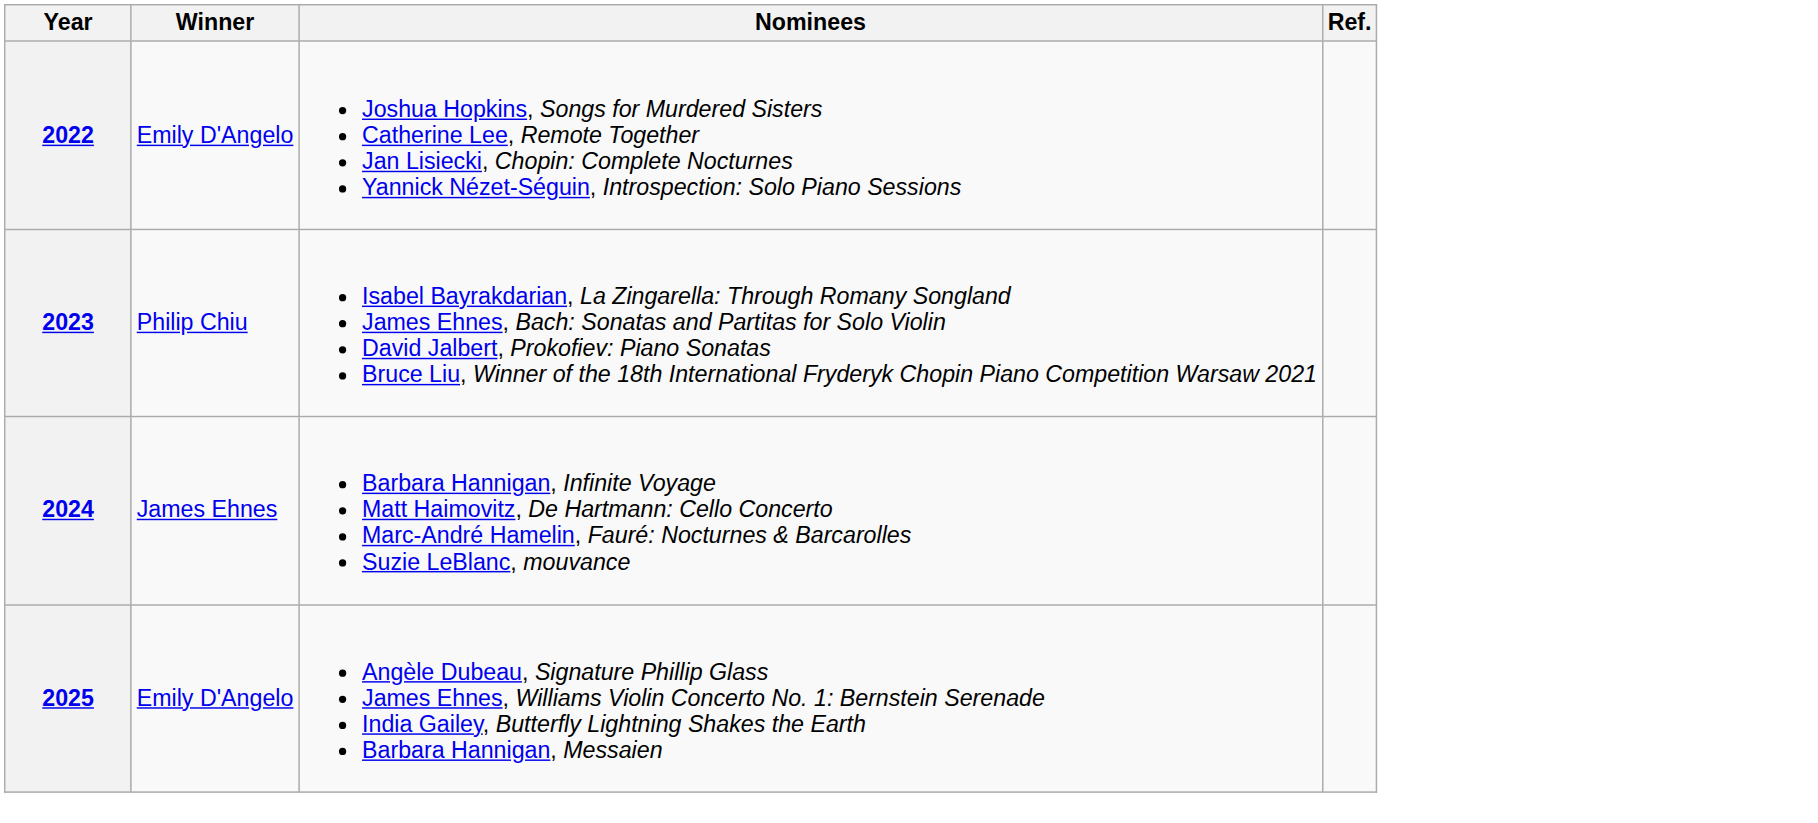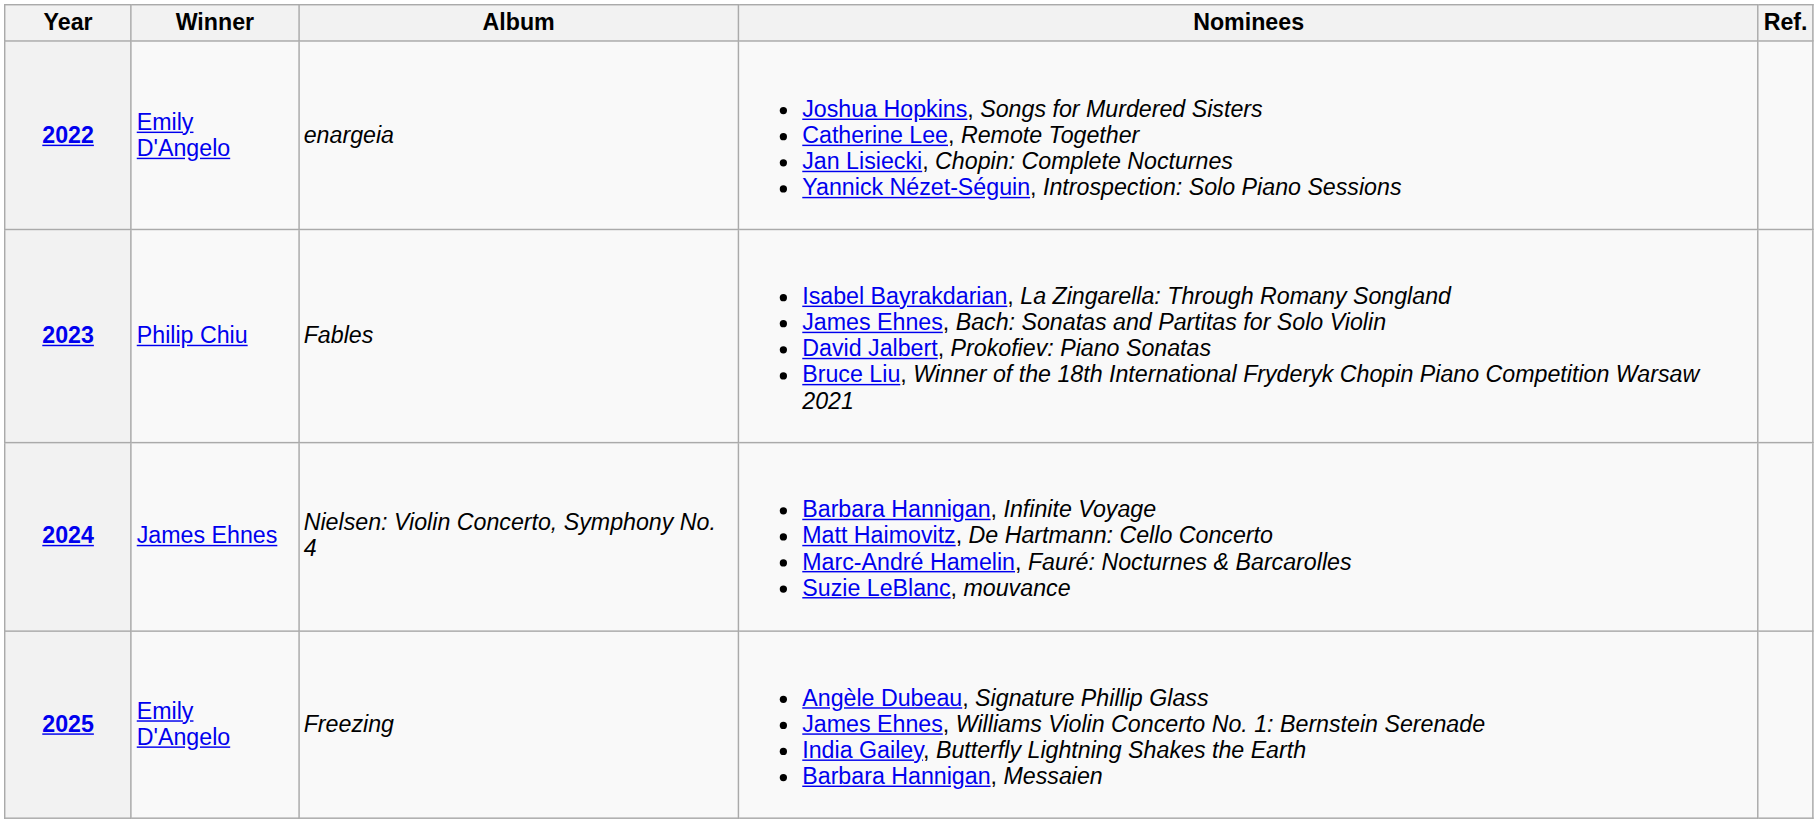 <table class="wikitable sortable">
 <tr>
 <th scope="col" style="width:5em;">Year</th>
 <th scope="col">Winner</th>
+<th scope="col">Album</th>
 <th scope="col" class="unsortable">Nominees</th>
 <th scope="col" class="unsortable">Ref.</th>
 </tr>
 <tr>
 <th style="text-align:center;" scope="row"><a href='#'>2022</a></th>
 <td><a href='#'>Emily D'Angelo</a></td>
+<td><em>enargeia</em></td>
 <td><br><ul><li><a href='#'>Joshua Hopkins</a>, <em>Songs for Murdered Sisters</em></li><li><a href='#'>Catherine Lee</a>, <em>Remote Together</em></li><li><a href='#'>Jan Lisiecki</a>, <em>Chopin: Complete Nocturnes</em></li><li><a href='#'>Yannick Nézet-Séguin</a>, <em>Introspection: Solo Piano Sessions</em></li></ul></td>
 <td align="center"></td>
 </tr>
 <tr>
 <th style="text-align:center;" scope="row"><a href='#'>2023</a></th>
 <td><a href='#'>Philip Chiu</a></td>
+<td><em>Fables</em></td>
 <td><br><ul><li><a href='#'>Isabel Bayrakdarian</a>, <em>La Zingarella: Through Romany Songland</em></li><li><a href='#'>James Ehnes</a>, <em>Bach: Sonatas and Partitas for Solo Violin</em></li><li><a href='#'>David Jalbert</a>, <em>Prokofiev: Piano Sonatas</em></li><li><a href='#'>Bruce Liu</a>, <em>Winner of the 18th International Fryderyk Chopin Piano Competition Warsaw 2021</em></li></ul></td>
 <td align="center"></td>
 </tr>
 <tr>
 <th scope="row"><a href='#'>2024</a></th>
 <td><a href='#'>James Ehnes</a></td>
+<td><em>Nielsen: Violin Concerto, Symphony No. 4</em></td>
 <td><br><ul><li><a href='#'>Barbara Hannigan</a>, <em>Infinite Voyage</em></li><li><a href='#'>Matt Haimovitz</a>, <em>De Hartmann: Cello Concerto</em></li><li><a href='#'>Marc-André Hamelin</a>, <em>Fauré: Nocturnes & Barcarolles</em></li><li><a href='#'>Suzie LeBlanc</a>, <em>mouvance</em></li></ul></td>
 <td align="center"></td>
 </tr>
 <tr>
 <th scope="row"><a href='#'>2025</a></th>
 <td><a href='#'>Emily D'Angelo</a></td>
+<td><em>Freezing</em></td>
 <td><br><ul><li><a href='#'>Angèle Dubeau</a>, <em>Signature Phillip Glass</em></li><li><a href='#'>James Ehnes</a>, <em>Williams Violin Concerto No. 1: Bernstein Serenade</em></li><li><a href='#'>India Gailey</a>, <em>Butterfly Lightning Shakes the Earth</em></li><li><a href='#'>Barbara Hannigan</a>, <em>Messaien</em></li></ul></td>
 <td align="center"></td>
 </tr>
 </table>
